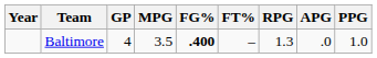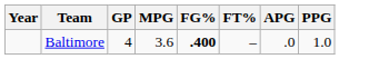 <table class="wikitable sortable" style="font-size:95%; text-align:right;">
 <tr>
 <th>Year</th>
 <th>Team</th>
 <th>GP</th>
 <th>MPG</th>
 <th>FG%</th>
 <th>FT%</th>
-<th>RPG</th>
 <th>APG</th>
 <th>PPG</th>
 </tr>
 <tr>
 <td style="text-align:left;"></td>
 <td style="text-align:left;"><a href='#'>Baltimore</a></td>
 <td>4</td>
-<td>3.5</td>
+<td>3.6</td>
 <td><strong>.400</strong></td>
 <td>–</td>
-<td>1.3</td>
 <td>.0</td>
 <td>1.0</td>
 </tr>
 </table>
